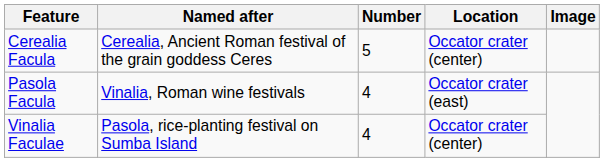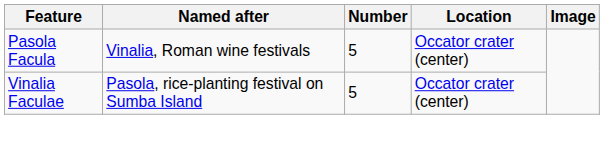 <table class="wikitable sortable">
 <tr>
 <th class="unsortable">Feature</th>
 <th class="unsortable">Named after</th>
 <th>Number</th>
 <th>Location</th>
 <th class="unsortable">Image</th>
 </tr>
 <tr>
-<td><a href='#'>Cerealia Facula</a></td>
-<td><a href='#'>Cerealia</a>, Ancient Roman festival of the grain goddess Ceres</td>
+<td><a href='#'>Pasola Facula</a></td>
+<td><a href='#'>Vinalia</a>, Roman wine festivals</td>
 <td>5</td>
 <td><a href='#'>Occator crater</a> (center)</td>
-<td></td>
-</tr>
-<tr>
-<td><a href='#'>Pasola Facula</a></td>
-<td><a href='#'>Vinalia</a>, Roman wine festivals</td>
-<td>4</td>
-<td><a href='#'>Occator crater</a> (east)</td>
 </tr>
 <tr>
 <td><a href='#'>Vinalia Faculae</a></td>
 <td><a href='#'>Pasola</a>, rice-planting festival on <a href='#'>Sumba Island</a></td>
-<td>4</td>
+<td>5</td>
 <td><a href='#'>Occator crater</a> (center)</td>
 </tr>
 </table>
